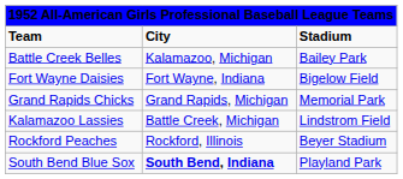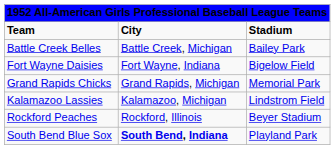 <table class="wikitable" style="width:auto">
 <tr>
 <td bgcolor="#0000FF" align="center" colspan="6"><strong><span>1952 All-American Girls Professional Baseball League Teams</span></strong></td>
 </tr>
 <tr>
 <td><strong>Team</strong></td>
 <td><strong>City</strong></td>
 <td><strong>Stadium</strong></td>
 </tr>
 <tr>
 <td><a href='#'>Battle Creek Belles</a></td>
-<td><a href='#'>Kalamazoo</a>, <a href='#'>Michigan</a></td>
+<td><a href='#'>Battle Creek</a>, <a href='#'>Michigan</a></td>
 <td><a href='#'>Bailey Park</a></td>
 </tr>
 <tr>
 <td><a href='#'>Fort Wayne Daisies</a></td>
 <td><a href='#'>Fort Wayne</a>, <a href='#'>Indiana</a></td>
 <td><a href='#'>Bigelow Field</a></td>
 </tr>
 <tr>
 <td><a href='#'>Grand Rapids Chicks</a></td>
 <td><a href='#'>Grand Rapids</a>, <a href='#'>Michigan</a></td>
 <td><a href='#'>Memorial Park</a></td>
 </tr>
 <tr>
 <td><a href='#'>Kalamazoo Lassies</a></td>
-<td><a href='#'>Battle Creek</a>, <a href='#'>Michigan</a></td>
+<td><a href='#'>Kalamazoo</a>, <a href='#'>Michigan</a></td>
 <td><a href='#'>Lindstrom Field</a></td>
 </tr>
 <tr>
 <td><a href='#'>Rockford Peaches</a></td>
 <td><a href='#'>Rockford</a>, <a href='#'>Illinois</a></td>
 <td><a href='#'>Beyer Stadium</a></td>
 </tr>
 <tr>
 <td><a href='#'>South Bend Blue Sox</a></td>
 <td><strong><a href='#'>South Bend</a>, <a href='#'>Indiana</a></strong></td>
 <td><a href='#'>Playland Park</a></td>
 </tr>
 </table>
